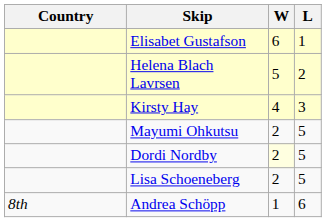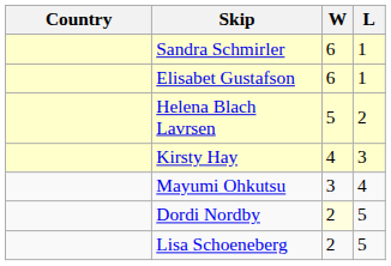 <table class="wikitable">
 <tr>
 <th bgcolor="#efefef" width="120">Country</th>
 <th bgcolor="#efefef" width="140">Skip</th>
 <th bgcolor="#efefef" width="20">W</th>
 <th bgcolor="#efefef" width="20">L</th>
+</tr>
+<tr bgcolor="#ffffcc">
+<td></td>
+<td><a href='#'>Sandra Schmirler</a></td>
+<td>6</td>
+<td>1</td>
 </tr>
 <tr bgcolor="#ffffcc">
 <td></td>
 <td><a href='#'>Elisabet Gustafson</a></td>
 <td>6</td>
 <td>1</td>
 </tr>
 <tr bgcolor="#ffffcc">
 <td></td>
 <td><a href='#'>Helena Blach Lavrsen</a></td>
 <td>5</td>
 <td>2</td>
 </tr>
 <tr bgcolor="#ffffcc">
 <td></td>
 <td><a href='#'>Kirsty Hay</a></td>
 <td>4</td>
 <td>3</td>
 </tr>
 <tr>
 <td></td>
 <td><a href='#'>Mayumi Ohkutsu</a></td>
-<td>2</td>
-<td>5</td>
+<td>3</td>
+<td>4</td>
 </tr>
 <tr>
 <td></td>
 <td><a href='#'>Dordi Nordby</a></td>
 <td style="background: lightyellow;">2</td>
 <td>5</td>
 </tr>
 <tr>
 <td></td>
 <td><a href='#'>Lisa Schoeneberg</a></td>
 <td>2</td>
 <td>5</td>
 </tr>
-<tr>
-<td> <em>8th</em></td>
-<td><a href='#'>Andrea Schöpp</a></td>
-<td>1</td>
-<td>6</td>
-</tr>
 </table>
